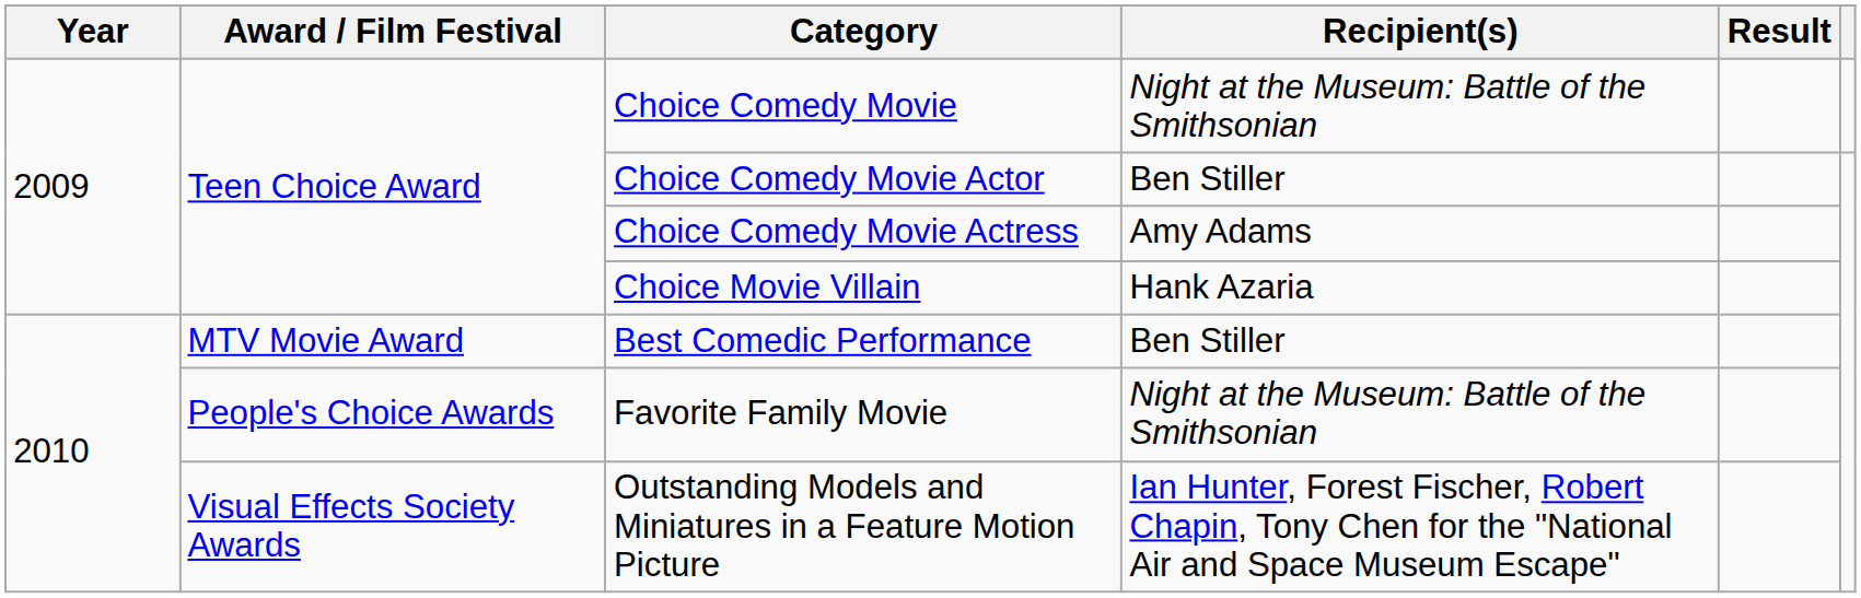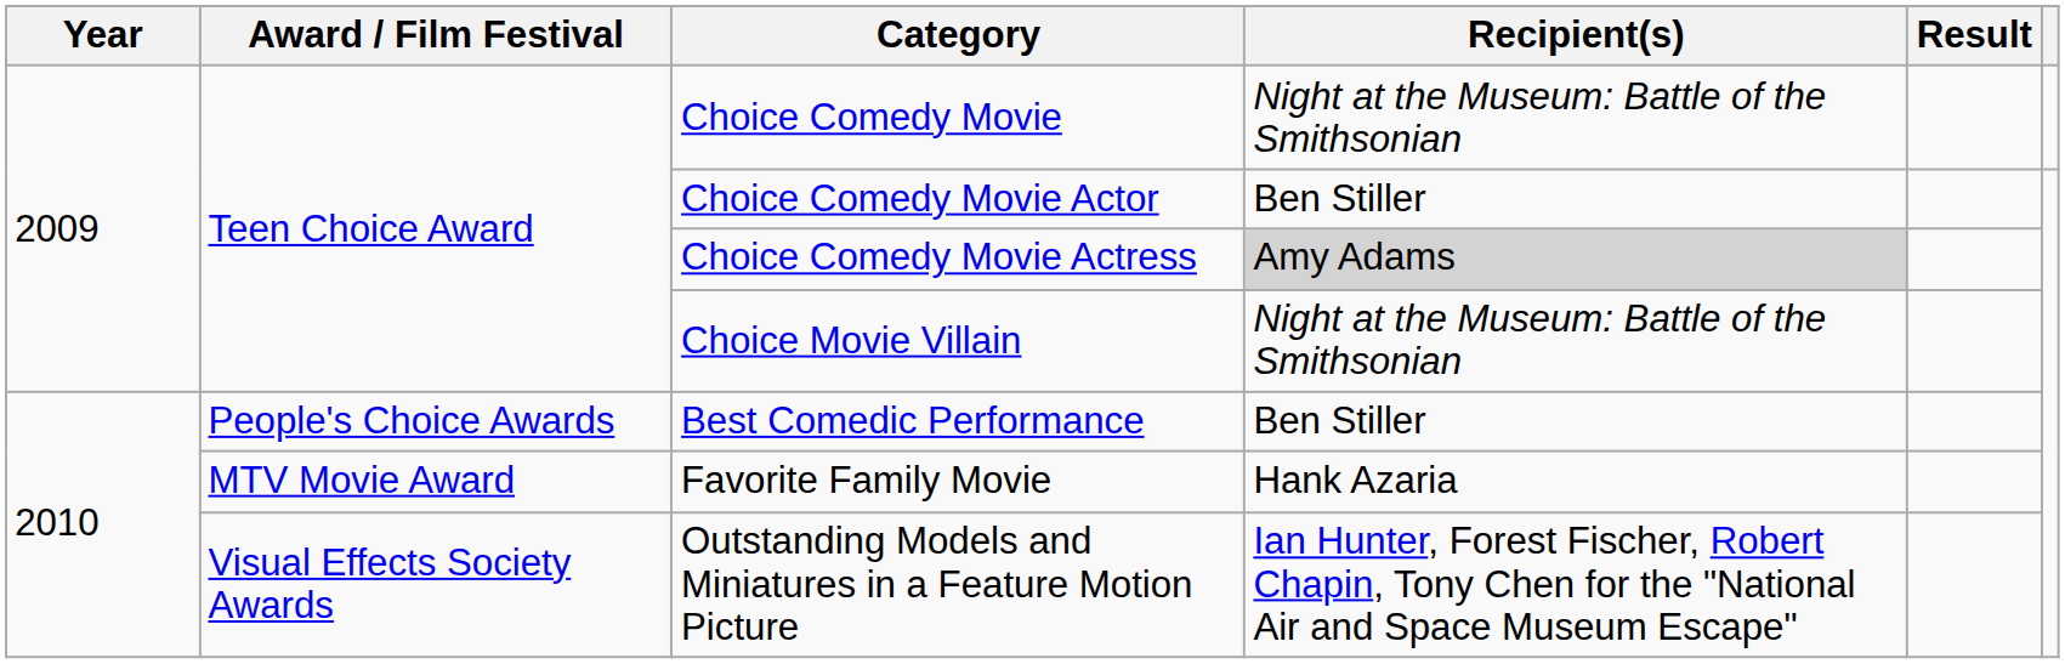 <table class="wikitable sortable plainrowheaders">
 <tr>
 </tr>
 <tr>
 <th scope="col" width="10%">Year</th>
 <th scope="col" width="25%">Award / Film Festival</th>
 <th scope="col" width="30%">Category</th>
 <th scope="col" width="40%">Recipient(s)</th>
 <th scope="col" width="15%">Result</th>
 <th scope="col" class="unsortable"></th>
 </tr>
 <tr>
 <td rowspan=4>2009</td>
 <td rowspan=4><a href='#'>Teen Choice Award</a></td>
 <td><a href='#'>Choice Comedy Movie</a></td>
 <td><em>Night at the Museum: Battle of the Smithsonian</em></td>
 <td></td>
 <td style="text-align:center;"></td>
 </tr>
 <tr>
 <td><a href='#'>Choice Comedy Movie Actor</a></td>
 <td>Ben Stiller</td>
 <td></td>
 <td rowspan=6 style="text-align:center;"></td>
 </tr>
 <tr>
 <td><a href='#'>Choice Comedy Movie Actress</a></td>
-<td>Amy Adams</td>
+<td style="background: lightgrey;">Amy Adams</td>
 <td></td>
 </tr>
 <tr>
 <td><a href='#'>Choice Movie Villain</a></td>
-<td>Hank Azaria</td>
+<td><em>Night at the Museum: Battle of the Smithsonian</em></td>
 <td></td>
 </tr>
 <tr>
 <td rowspan=3>2010</td>
-<td><a href='#'>MTV Movie Award</a></td>
+<td><a href='#'>People's Choice Awards</a></td>
 <td><a href='#'>Best Comedic Performance</a></td>
 <td>Ben Stiller</td>
 <td></td>
 </tr>
 <tr>
-<td><a href='#'>People's Choice Awards</a></td>
+<td><a href='#'>MTV Movie Award</a></td>
 <td>Favorite Family Movie</td>
-<td><em>Night at the Museum: Battle of the Smithsonian</em></td>
+<td>Hank Azaria</td>
 <td></td>
 </tr>
 <tr>
 <td><a href='#'>Visual Effects Society Awards</a></td>
 <td>Outstanding Models and Miniatures in a Feature Motion Picture</td>
 <td><a href='#'>Ian Hunter</a>, Forest Fischer, <a href='#'>Robert Chapin</a>, Tony Chen for the "National Air and Space Museum Escape"</td>
 <td></td>
 </tr>
 </table>
